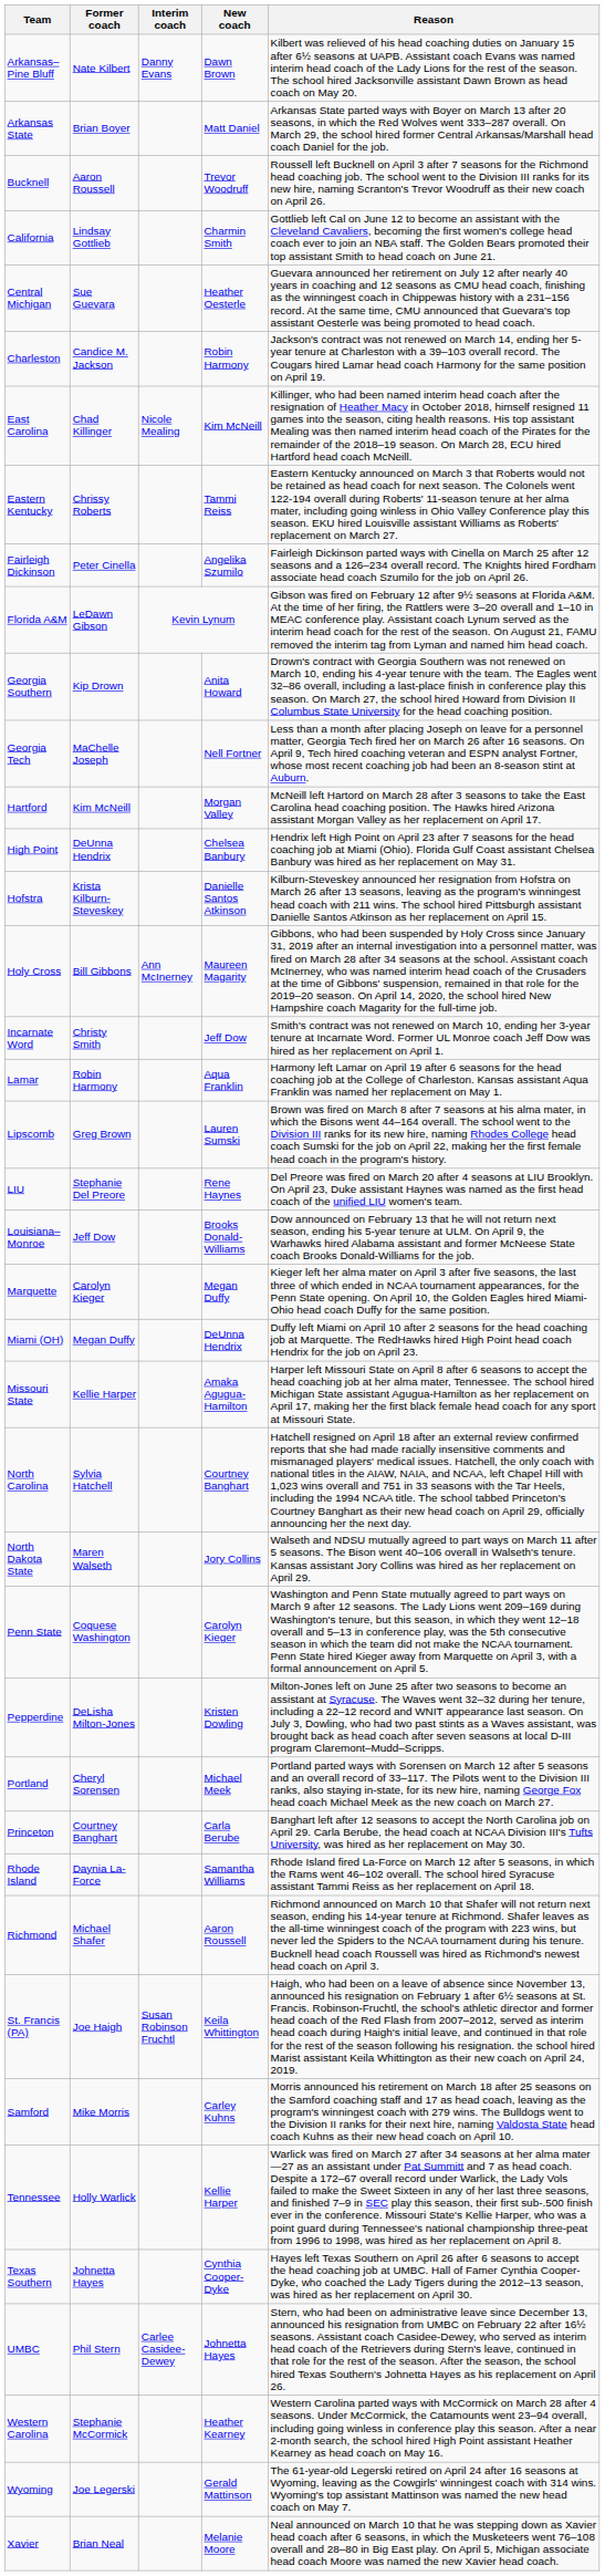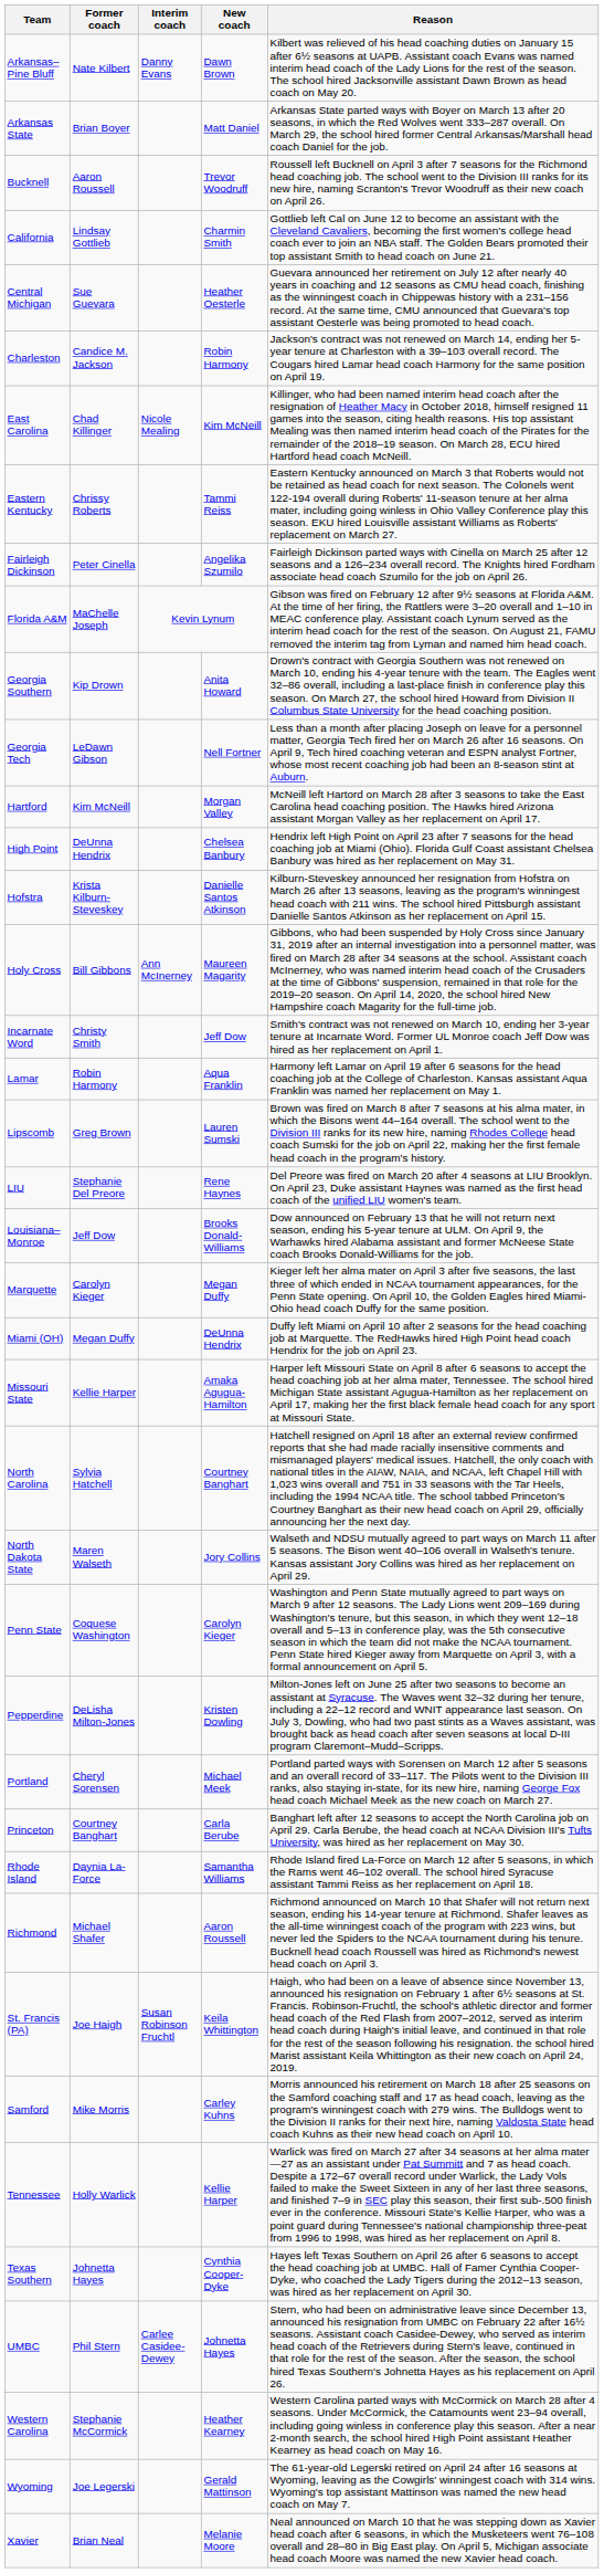 <table class="wikitable">
 <tr>
 <th>Team</th>
 <th>Former<br>coach</th>
 <th>Interim<br>coach</th>
 <th>New<br>coach</th>
 <th>Reason</th>
 </tr>
 <tr>
 <td><a href='#'>Arkansas–Pine Bluff</a></td>
 <td><a href='#'>Nate Kilbert</a></td>
 <td><a href='#'>Danny Evans</a></td>
 <td><a href='#'>Dawn Brown</a></td>
 <td>Kilbert was relieved of his head coaching duties on January 15 after 6½ seasons at UAPB. Assistant coach Evans was named interim head coach of the Lady Lions for the rest of the season. The school hired Jacksonville assistant Dawn Brown as head coach on May 20.</td>
 </tr>
 <tr>
 <td><a href='#'>Arkansas State</a></td>
 <td><a href='#'>Brian Boyer</a></td>
 <td></td>
 <td><a href='#'>Matt Daniel</a></td>
 <td>Arkansas State parted ways with Boyer on March 13 after 20 seasons, in which the Red Wolves went 333–287 overall. On March 29, the school hired former Central Arkansas/Marshall head coach Daniel for the job.</td>
 </tr>
 <tr>
 <td><a href='#'>Bucknell</a></td>
 <td><a href='#'>Aaron Roussell</a></td>
 <td></td>
 <td><a href='#'>Trevor Woodruff</a></td>
 <td>Roussell left Bucknell on April 3 after 7 seasons for the Richmond head coaching job. The school went to the Division III ranks for its new hire, naming Scranton's Trevor Woodruff as their new coach on April 26.</td>
 </tr>
 <tr>
 <td><a href='#'>California</a></td>
 <td><a href='#'>Lindsay Gottlieb</a></td>
 <td></td>
 <td><a href='#'>Charmin Smith</a></td>
 <td>Gottlieb left Cal on June 12 to become an assistant with the <a href='#'>Cleveland Cavaliers</a>, becoming the first women's college head coach ever to join an NBA staff. The Golden Bears promoted their top assistant Smith to head coach on June 21.</td>
 </tr>
 <tr>
 <td><a href='#'>Central Michigan</a></td>
 <td><a href='#'>Sue Guevara</a></td>
 <td></td>
 <td><a href='#'>Heather Oesterle</a></td>
 <td>Guevara announced her retirement on July 12 after nearly 40 years in coaching and 12 seasons as CMU head coach, finishing as the winningest coach in Chippewas history with a 231–156 record. At the same time, CMU announced that Guevara's top assistant Oesterle was being promoted to head coach.</td>
 </tr>
 <tr>
 <td><a href='#'>Charleston</a></td>
 <td><a href='#'>Candice M. Jackson</a></td>
 <td></td>
 <td><a href='#'>Robin Harmony</a></td>
 <td>Jackson's contract was not renewed on March 14, ending her 5-year tenure at Charleston with a 39–103 overall record. The Cougars hired Lamar head coach Harmony for the same position on April 19.</td>
 </tr>
 <tr>
 <td><a href='#'>East Carolina</a></td>
 <td><a href='#'>Chad Killinger</a></td>
 <td><a href='#'>Nicole Mealing</a></td>
 <td><a href='#'>Kim McNeill</a></td>
 <td>Killinger, who had been named interim head coach after the resignation of <a href='#'>Heather Macy</a> in October 2018, himself resigned 11 games into the season, citing health reasons. His top assistant Mealing was then named interim head coach of the Pirates for the remainder of the 2018–19 season. On March 28, ECU hired Hartford head coach McNeill.</td>
 </tr>
 <tr>
 <td><a href='#'>Eastern Kentucky</a></td>
 <td><a href='#'>Chrissy Roberts</a></td>
 <td></td>
 <td><a href='#'>Tammi Reiss</a></td>
 <td>Eastern Kentucky announced on March 3 that Roberts would not be retained as head coach for next season. The Colonels went 122-194 overall during Roberts' 11-season tenure at her alma mater, including going winless in Ohio Valley Conference play this season. EKU hired Louisville assistant Williams as Roberts' replacement on March 27.</td>
 </tr>
 <tr>
 <td><a href='#'>Fairleigh Dickinson</a></td>
 <td><a href='#'>Peter Cinella</a></td>
 <td></td>
 <td><a href='#'>Angelika Szumilo</a></td>
 <td>Fairleigh Dickinson parted ways with Cinella on March 25 after 12 seasons and a 126–234 overall record. The Knights hired Fordham associate head coach Szumilo for the job on April 26.</td>
 </tr>
 <tr>
 <td><a href='#'>Florida A&M</a></td>
-<td><a href='#'>LeDawn Gibson</a></td>
+<td><a href='#'>MaChelle Joseph</a></td>
 <td colspan=2 align=center><a href='#'>Kevin Lynum</a></td>
 <td>Gibson was fired on February 12 after 9½ seasons at Florida A&M. At the time of her firing, the Rattlers were 3–20 overall and 1–10 in MEAC conference play. Assistant coach Lynum served as the interim head coach for the rest of the season. On August 21, FAMU removed the interim tag from Lyman and named him head coach.</td>
 </tr>
 <tr>
 <td><a href='#'>Georgia Southern</a></td>
 <td><a href='#'>Kip Drown</a></td>
 <td></td>
 <td><a href='#'>Anita Howard</a></td>
 <td>Drown's contract with Georgia Southern was not renewed on March 10, ending his 4-year tenure with the team. The Eagles went 32–86 overall, including a last-place finish in conference play this season. On March 27, the school hired Howard from Division II <a href='#'>Columbus State University</a> for the head coaching position.</td>
 </tr>
 <tr>
 <td><a href='#'>Georgia Tech</a></td>
-<td><a href='#'>MaChelle Joseph</a></td>
+<td><a href='#'>LeDawn Gibson</a></td>
 <td></td>
 <td><a href='#'>Nell Fortner</a></td>
 <td>Less than a month after placing Joseph on leave for a personnel matter, Georgia Tech fired her on March 26 after 16 seasons. On April 9, Tech hired coaching veteran and ESPN analyst Fortner, whose most recent coaching job had been an 8-season stint at <a href='#'>Auburn</a>.</td>
 </tr>
 <tr>
 <td><a href='#'>Hartford</a></td>
 <td><a href='#'>Kim McNeill</a></td>
 <td></td>
 <td><a href='#'>Morgan Valley</a></td>
 <td>McNeill left Hartord on March 28 after 3 seasons to take the East Carolina head coaching position. The Hawks hired Arizona assistant Morgan Valley as her replacement on April 17.</td>
 </tr>
 <tr>
 <td><a href='#'>High Point</a></td>
 <td><a href='#'>DeUnna Hendrix</a></td>
 <td></td>
 <td><a href='#'>Chelsea Banbury</a></td>
 <td>Hendrix left High Point on April 23 after 7 seasons for the head coaching job at Miami (Ohio). Florida Gulf Coast assistant Chelsea Banbury was hired as her replacement on May 31.</td>
 </tr>
 <tr>
 <td><a href='#'>Hofstra</a></td>
 <td><a href='#'>Krista Kilburn-Steveskey</a></td>
 <td></td>
 <td><a href='#'>Danielle Santos Atkinson</a></td>
 <td>Kilburn-Steveskey announced her resignation from Hofstra on March 26 after 13 seasons, leaving as the program's winningest head coach with 211 wins. The school hired Pittsburgh assistant Danielle Santos Atkinson as her replacement on April 15.</td>
 </tr>
 <tr>
 <td><a href='#'>Holy Cross</a></td>
 <td><a href='#'>Bill Gibbons</a></td>
 <td><a href='#'>Ann McInerney</a></td>
 <td><a href='#'>Maureen Magarity</a></td>
 <td>Gibbons, who had been suspended by Holy Cross since January 31, 2019 after an internal investigation into a personnel matter, was fired on March 28 after 34 seasons at the school. Assistant coach McInerney, who was named interim head coach of the Crusaders at the time of Gibbons' suspension, remained in that role for the 2019–20 season. On April 14, 2020, the school hired New Hampshire coach Magarity for the full-time job.</td>
 </tr>
 <tr>
 <td><a href='#'>Incarnate Word</a></td>
 <td><a href='#'>Christy Smith</a></td>
 <td></td>
 <td><a href='#'>Jeff Dow</a></td>
 <td>Smith's contract was not renewed on March 10, ending her 3-year tenure at Incarnate Word. Former UL Monroe coach Jeff Dow was hired as her replacement on April 1.</td>
 </tr>
 <tr>
 <td><a href='#'>Lamar</a></td>
 <td><a href='#'>Robin Harmony</a></td>
 <td></td>
 <td><a href='#'>Aqua Franklin</a></td>
 <td>Harmony left Lamar on April 19 after 6 seasons for the head coaching job at the College of Charleston. Kansas assistant Aqua Franklin was named her replacement on May 1.</td>
 </tr>
 <tr>
 <td><a href='#'>Lipscomb</a></td>
 <td><a href='#'>Greg Brown</a></td>
 <td></td>
 <td><a href='#'>Lauren Sumski</a></td>
 <td>Brown was fired on March 8 after 7 seasons at his alma mater, in which the Bisons went 44–164 overall. The school went to the <a href='#'>Division III</a> ranks for its new hire, naming <a href='#'>Rhodes College</a> head coach Sumski for the job on April 22, making her the first female head coach in the program's history.</td>
 </tr>
 <tr>
 <td><a href='#'>LIU</a></td>
 <td><a href='#'>Stephanie Del Preore</a></td>
 <td></td>
 <td><a href='#'>Rene Haynes</a></td>
 <td>Del Preore was fired on March 20 after 4 seasons at LIU Brooklyn. On April 23, Duke assistant Haynes was named as the first head coach of the <a href='#'>unified LIU</a> women's team.</td>
 </tr>
 <tr>
 <td><a href='#'>Louisiana–Monroe</a></td>
 <td><a href='#'>Jeff Dow</a></td>
 <td></td>
 <td><a href='#'>Brooks Donald-Williams</a></td>
 <td>Dow announced on February 13 that he will not return next season, ending his 5-year tenure at ULM. On April 9, the Warhawks hired Alabama assistant and former McNeese State coach Brooks Donald-Williams for the job.</td>
 </tr>
 <tr>
 <td><a href='#'>Marquette</a></td>
 <td><a href='#'>Carolyn Kieger</a></td>
 <td></td>
 <td><a href='#'>Megan Duffy</a></td>
 <td>Kieger left her alma mater on April 3 after five seasons, the last three of which ended in NCAA tournament appearances, for the Penn State opening. On April 10, the Golden Eagles hired Miami-Ohio head coach Duffy for the same position.</td>
 </tr>
 <tr>
 <td><a href='#'>Miami (OH)</a></td>
 <td><a href='#'>Megan Duffy</a></td>
 <td></td>
 <td><a href='#'>DeUnna Hendrix</a></td>
 <td>Duffy left Miami on April 10 after 2 seasons for the head coaching job at Marquette. The RedHawks hired High Point head coach Hendrix for the job on April 23.</td>
 </tr>
 <tr>
 <td><a href='#'>Missouri State</a></td>
 <td><a href='#'>Kellie Harper</a></td>
 <td></td>
 <td><a href='#'>Amaka Agugua-Hamilton</a></td>
 <td>Harper left Missouri State on April 8 after 6 seasons to accept the head coaching job at her alma mater, Tennessee. The school hired Michigan State assistant Agugua-Hamilton as her replacement on April 17, making her the first black female head coach for any sport at Missouri State.</td>
 </tr>
 <tr>
 <td><a href='#'>North Carolina</a></td>
 <td><a href='#'>Sylvia Hatchell</a></td>
 <td></td>
 <td><a href='#'>Courtney Banghart</a></td>
 <td>Hatchell resigned on April 18 after an external review confirmed reports that she had made racially insensitive comments and mismanaged players' medical issues. Hatchell, the only coach with national titles in the AIAW, NAIA, and NCAA, left Chapel Hill with 1,023 wins overall and 751 in 33 seasons with the Tar Heels, including the 1994 NCAA title. The school tabbed Princeton's Courtney Banghart as their new head coach on April 29, officially announcing her the next day.</td>
 </tr>
 <tr>
 <td><a href='#'>North Dakota State</a></td>
 <td><a href='#'>Maren Walseth</a></td>
 <td></td>
 <td><a href='#'>Jory Collins</a></td>
 <td>Walseth and NDSU mutually agreed to part ways on March 11 after 5 seasons. The Bison went 40–106 overall in Walseth's tenure. Kansas assistant Jory Collins was hired as her replacement on April 29.</td>
 </tr>
 <tr>
 <td><a href='#'>Penn State</a></td>
 <td><a href='#'>Coquese Washington</a></td>
 <td></td>
 <td><a href='#'>Carolyn Kieger</a></td>
 <td>Washington and Penn State mutually agreed to part ways on March 9 after 12 seasons. The Lady Lions went 209–169 during Washington's tenure, but this season, in which they went 12–18 overall and 5–13 in conference play, was the 5th consecutive season in which the team did not make the NCAA tournament. Penn State hired Kieger away from Marquette on April 3, with a formal announcement on April 5.</td>
 </tr>
 <tr>
 <td><a href='#'>Pepperdine</a></td>
 <td><a href='#'>DeLisha Milton-Jones</a></td>
 <td></td>
 <td><a href='#'>Kristen Dowling</a></td>
 <td>Milton-Jones left on June 25 after two seasons to become an assistant at <a href='#'>Syracuse</a>. The Waves went 32–32 during her tenure, including a 22–12 record and WNIT appearance last season. On July 3, Dowling, who had two past stints as a Waves assistant, was brought back as head coach after seven seasons at local D-III program Claremont–Mudd–Scripps.</td>
 </tr>
 <tr>
 <td><a href='#'>Portland</a></td>
 <td><a href='#'>Cheryl Sorensen</a></td>
 <td></td>
 <td><a href='#'>Michael Meek</a></td>
 <td>Portland parted ways with Sorensen on March 12 after 5 seasons and an overall record of 33–117. The Pilots went to the Division III ranks, also staying in-state, for its new hire, naming <a href='#'>George Fox</a> head coach Michael Meek as the new coach on March 27.</td>
 </tr>
 <tr>
 <td><a href='#'>Princeton</a></td>
 <td><a href='#'>Courtney Banghart</a></td>
 <td></td>
 <td><a href='#'>Carla Berube</a></td>
 <td>Banghart left after 12 seasons to accept the North Carolina job on April 29. Carla Berube, the head coach at NCAA Division III's <a href='#'>Tufts University</a>, was hired as her replacement on May 30.</td>
 </tr>
 <tr>
 <td><a href='#'>Rhode Island</a></td>
 <td><a href='#'>Daynia La-Force</a></td>
 <td></td>
 <td><a href='#'>Samantha Williams</a></td>
 <td>Rhode Island fired La-Force on March 12 after 5 seasons, in which the Rams went 46–102 overall. The school hired Syracuse assistant Tammi Reiss as her replacement on April 18.</td>
 </tr>
 <tr>
 <td><a href='#'>Richmond</a></td>
 <td><a href='#'>Michael Shafer</a></td>
 <td></td>
 <td><a href='#'>Aaron Roussell</a></td>
 <td>Richmond announced on March 10 that Shafer will not return next season, ending his 14-year tenure at Richmond. Shafer leaves as the all-time winningest coach of the program with 223 wins, but never led the Spiders to the NCAA tournament during his tenure. Bucknell head coach Roussell was hired as Richmond's newest head coach on April 3.</td>
 </tr>
 <tr>
 <td><a href='#'>St. Francis (PA)</a></td>
 <td><a href='#'>Joe Haigh</a></td>
 <td><a href='#'>Susan Robinson Fruchtl</a></td>
 <td><a href='#'>Keila Whittington</a></td>
 <td>Haigh, who had been on a leave of absence since November 13, announced his resignation on February 1 after 6½ seasons at St. Francis. Robinson-Fruchtl, the school's athletic director and former head coach of the Red Flash from 2007–2012, served as interim head coach during Haigh's initial leave, and continued in that role for the rest of the season following his resignation. the school hired Marist assistant Keila Whittington as their new coach on April 24, 2019.</td>
 </tr>
 <tr>
 <td><a href='#'>Samford</a></td>
 <td><a href='#'>Mike Morris</a></td>
 <td></td>
 <td><a href='#'>Carley Kuhns</a></td>
 <td>Morris announced his retirement on March 18 after 25 seasons on the Samford coaching staff and 17 as head coach, leaving as the program's winningest coach with 279 wins. The Bulldogs went to the Division II ranks for their next hire, naming <a href='#'>Valdosta State</a> head coach Kuhns as their new head coach on April 10.</td>
 </tr>
 <tr>
 <td><a href='#'>Tennessee</a></td>
 <td><a href='#'>Holly Warlick</a></td>
 <td></td>
 <td><a href='#'>Kellie Harper</a></td>
 <td>Warlick was fired on March 27 after 34 seasons at her alma mater—27 as an assistant under <a href='#'>Pat Summitt</a> and 7 as head coach. Despite a 172–67 overall record under Warlick, the Lady Vols failed to make the Sweet Sixteen in any of her last three seasons, and finished 7–9 in <a href='#'>SEC</a> play this season, their first sub-.500 finish ever in the conference. Missouri State's Kellie Harper, who was a point guard during Tennessee's national championship three-peat from 1996 to 1998, was hired as her replacement on April 8.</td>
 </tr>
 <tr>
 <td><a href='#'>Texas Southern</a></td>
 <td><a href='#'>Johnetta Hayes</a></td>
 <td></td>
 <td><a href='#'>Cynthia Cooper-Dyke</a></td>
 <td>Hayes left Texas Southern on April 26 after 6 seasons to accept the head coaching job at UMBC. Hall of Famer Cynthia Cooper-Dyke, who coached the Lady Tigers during the 2012–13 season, was hired as her replacement on April 30.</td>
 </tr>
 <tr>
 <td><a href='#'>UMBC</a></td>
 <td><a href='#'>Phil Stern</a></td>
 <td><a href='#'>Carlee Casidee-Dewey</a></td>
 <td><a href='#'>Johnetta Hayes</a></td>
 <td>Stern, who had been on administrative leave since December 13, announced his resignation from UMBC on February 22 after 16½ seasons. Assistant coach Casidee-Dewey, who served as interim head coach of the Retrievers during Stern's leave, continued in that role for the rest of the season. After the season, the school hired Texas Southern's Johnetta Hayes as his replacement on April 26.</td>
 </tr>
 <tr>
 <td><a href='#'>Western Carolina</a></td>
 <td><a href='#'>Stephanie McCormick</a></td>
 <td></td>
 <td><a href='#'>Heather Kearney</a></td>
 <td>Western Carolina parted ways with McCormick on March 28 after 4 seasons. Under McCormick, the Catamounts went 23–94 overall, including going winless in conference play this season. After a near 2-month search, the school hired High Point assistant Heather Kearney as head coach on May 16.</td>
 </tr>
 <tr>
 <td><a href='#'>Wyoming</a></td>
 <td><a href='#'>Joe Legerski</a></td>
 <td></td>
 <td><a href='#'>Gerald Mattinson</a></td>
 <td>The 61-year-old Legerski retired on April 24 after 16 seasons at Wyoming, leaving as the Cowgirls' winningest coach with 314 wins. Wyoming's top assistant Mattinson was named the new head coach on May 7.</td>
 </tr>
 <tr>
 <td><a href='#'>Xavier</a></td>
 <td><a href='#'>Brian Neal</a></td>
 <td></td>
 <td><a href='#'>Melanie Moore</a></td>
 <td>Neal announced on March 10 that he was stepping down as Xavier head coach after 6 seasons, in which the Musketeers went 76–108 overall and 28–80 in Big East play. On April 5, Michigan associate head coach Moore was named the new Xavier head coach.</td>
 </tr>
 </table>
